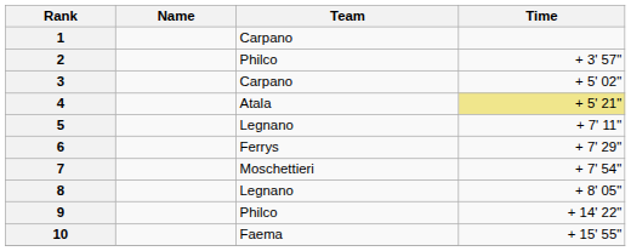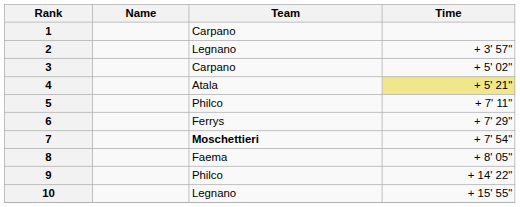 <table class="wikitable" style="width:45em;margin-bottom:0;">
 <tr>
 <th>Rank</th>
 <th>Name</th>
 <th>Team</th>
 <th>Time</th>
 </tr>
 <tr>
 <th style="text-align:center">1</th>
 <td> </td>
 <td>Carpano</td>
 <td align="right"></td>
 </tr>
 <tr>
 <th style="text-align:center">2</th>
 <td></td>
-<td>Philco</td>
+<td>Legnano</td>
 <td align="right">+ 3' 57"</td>
 </tr>
 <tr>
 <th style="text-align:center">3</th>
 <td></td>
 <td>Carpano</td>
 <td align="right">+ 5' 02"</td>
 </tr>
 <tr>
 <th style="text-align:center">4</th>
 <td></td>
 <td>Atala</td>
 <td align="right" style="background: khaki;">+ 5' 21"</td>
 </tr>
 <tr>
 <th style="text-align:center">5</th>
 <td></td>
-<td>Legnano</td>
+<td>Philco</td>
 <td align="right">+ 7' 11"</td>
 </tr>
 <tr>
 <th style="text-align:center">6</th>
 <td></td>
 <td>Ferrys</td>
 <td align="right">+ 7' 29"</td>
 </tr>
 <tr>
 <th style="text-align:center">7</th>
 <td></td>
-<td>Moschettieri</td>
+<td><strong>Moschettieri</strong></td>
 <td align="right">+ 7' 54"</td>
 </tr>
 <tr>
 <th style="text-align:center">8</th>
 <td></td>
-<td>Legnano</td>
+<td>Faema</td>
 <td align="right">+ 8' 05"</td>
 </tr>
 <tr>
 <th style="text-align:center">9</th>
 <td></td>
 <td>Philco</td>
 <td align="right">+ 14' 22"</td>
 </tr>
 <tr>
 <th style="text-align:center">10</th>
 <td></td>
-<td>Faema</td>
+<td>Legnano</td>
 <td align="right">+ 15' 55"</td>
 </tr>
 <tr>
 </tr>
 </table>
